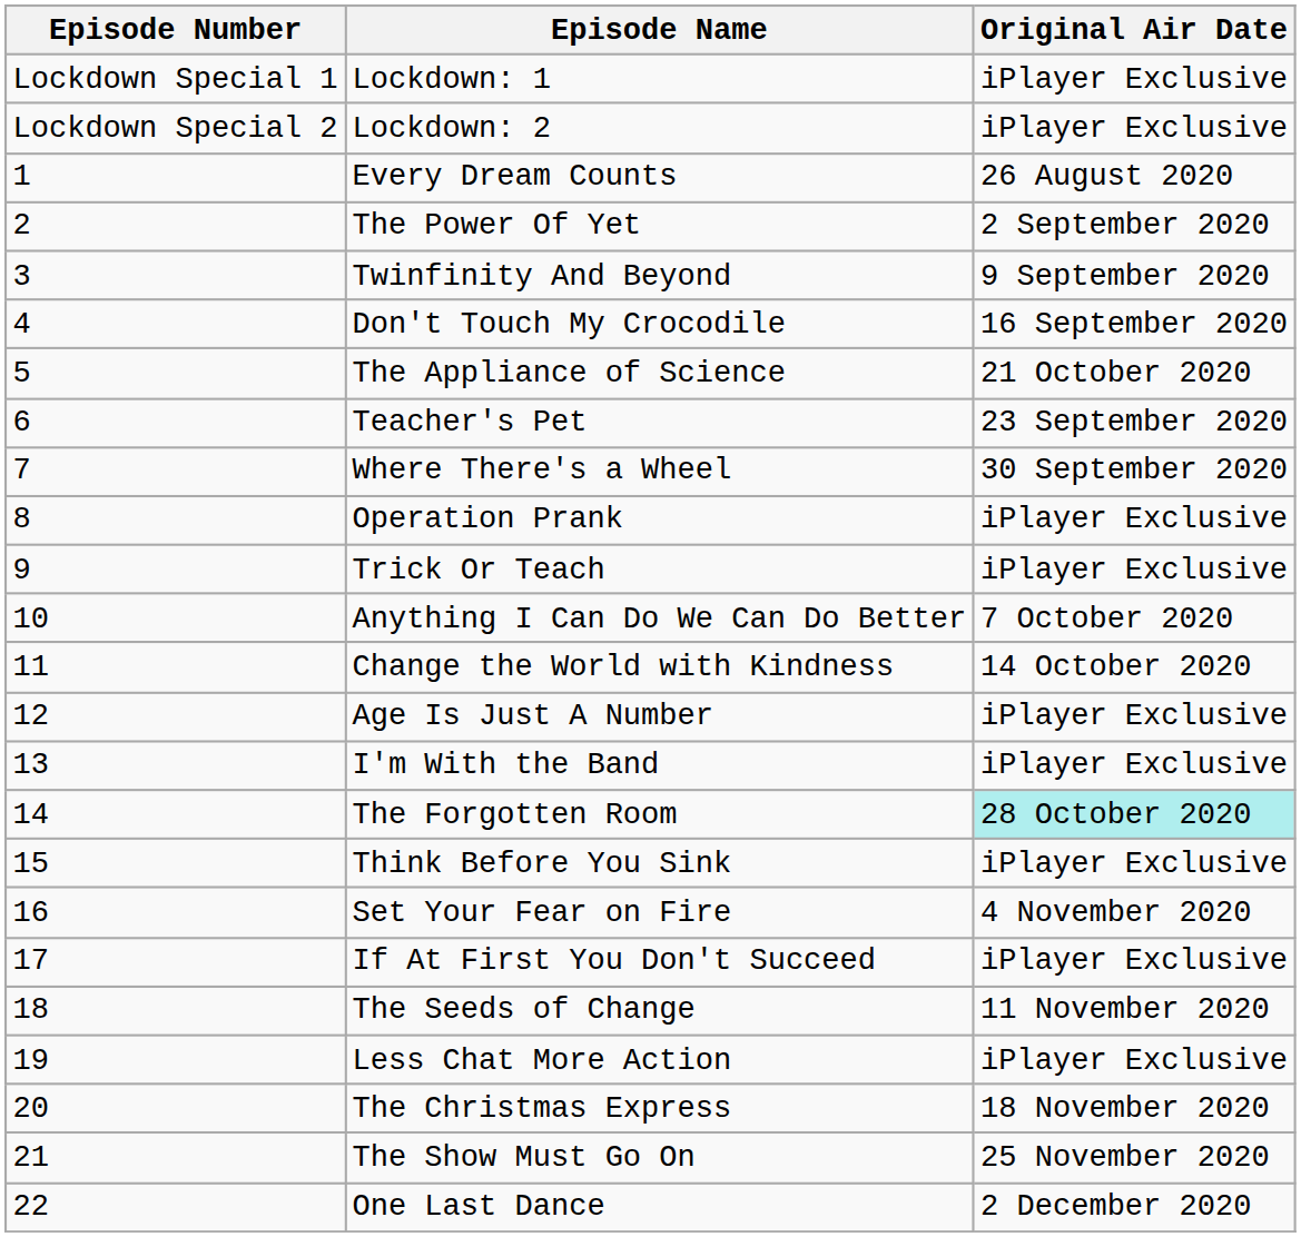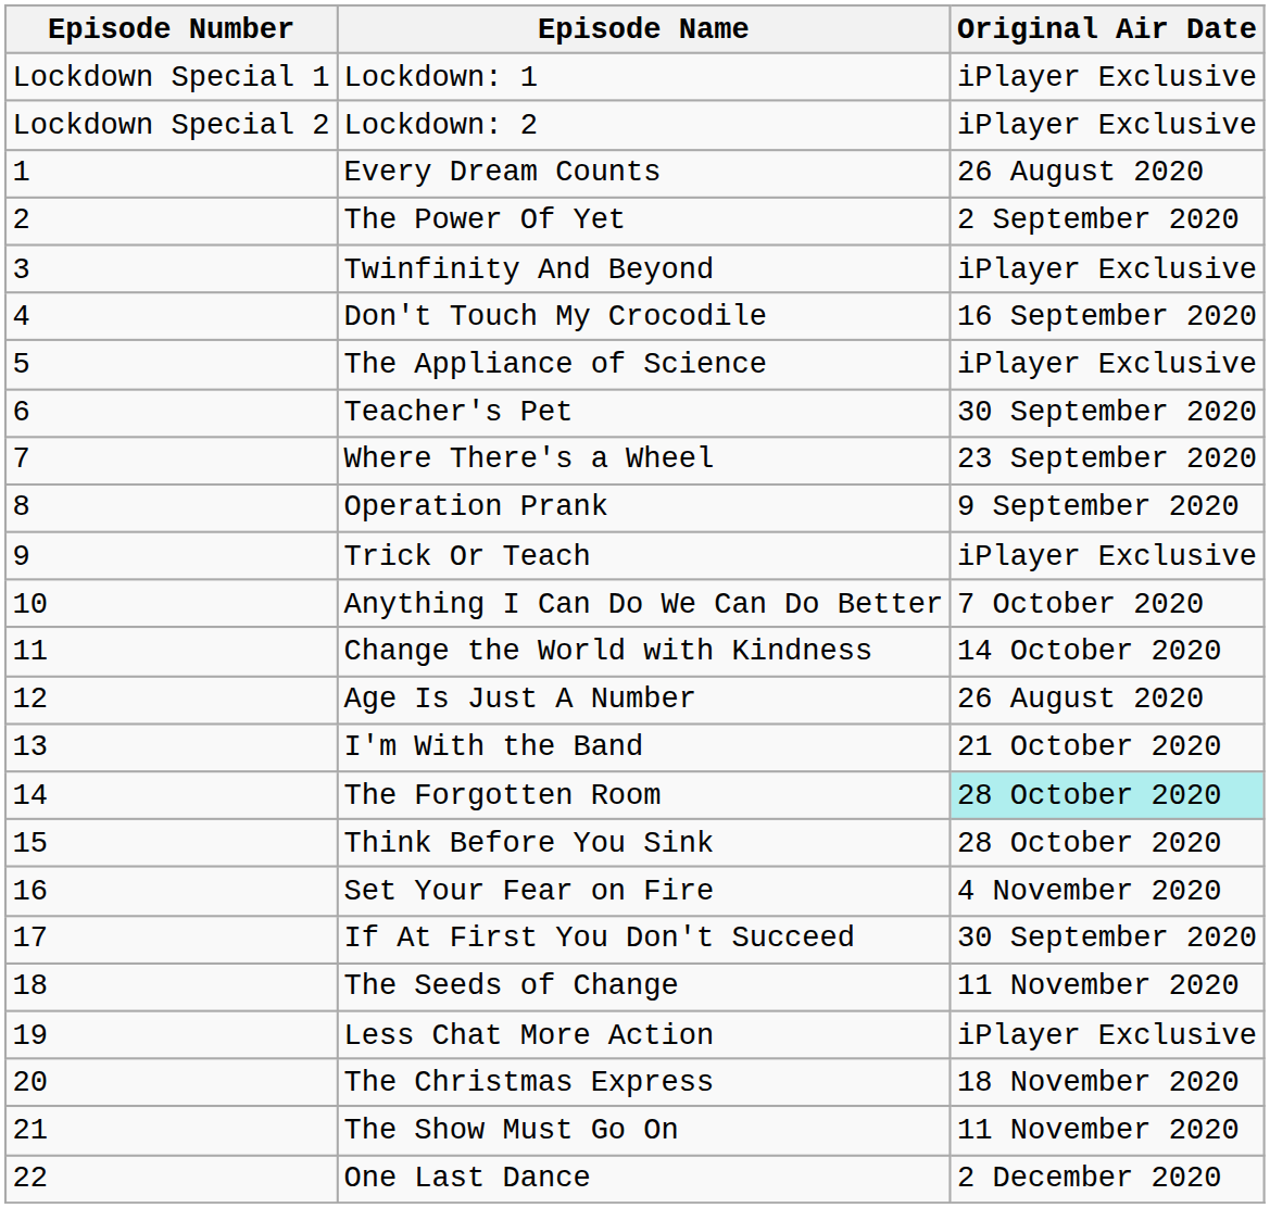 <table class="wikitable">
 <tr>
 <th>Episode Number</th>
 <th>Episode Name</th>
 <th>Original Air Date</th>
 </tr>
 <tr>
 <td>Lockdown Special 1</td>
 <td>Lockdown: 1</td>
 <td>iPlayer Exclusive</td>
 </tr>
 <tr>
 <td>Lockdown Special 2</td>
 <td>Lockdown: 2</td>
 <td>iPlayer Exclusive</td>
 </tr>
 <tr>
 <td>1</td>
 <td>Every Dream Counts</td>
 <td>26 August 2020</td>
 </tr>
 <tr>
 <td>2</td>
 <td>The Power Of Yet</td>
 <td>2 September 2020</td>
 </tr>
 <tr>
 <td>3</td>
 <td>Twinfinity And Beyond</td>
-<td>9 September 2020</td>
+<td>iPlayer Exclusive</td>
 </tr>
 <tr>
 <td>4</td>
 <td>Don't Touch My Crocodile</td>
 <td>16 September 2020</td>
 </tr>
 <tr>
 <td>5</td>
 <td>The Appliance of Science</td>
-<td>21 October 2020</td>
+<td>iPlayer Exclusive</td>
 </tr>
 <tr>
 <td>6</td>
 <td>Teacher's Pet</td>
-<td>23 September 2020</td>
+<td>30 September 2020</td>
 </tr>
 <tr>
 <td>7</td>
 <td>Where There's a Wheel</td>
-<td>30 September 2020</td>
+<td>23 September 2020</td>
 </tr>
 <tr>
 <td>8</td>
 <td>Operation Prank</td>
-<td>iPlayer Exclusive</td>
+<td>9 September 2020</td>
 </tr>
 <tr>
 <td>9</td>
 <td>Trick Or Teach</td>
 <td>iPlayer Exclusive</td>
 </tr>
 <tr>
 <td>10</td>
 <td>Anything I Can Do We Can Do Better</td>
 <td>7 October 2020</td>
 </tr>
 <tr>
 <td>11</td>
 <td>Change the World with Kindness</td>
 <td>14 October 2020</td>
 </tr>
 <tr>
 <td>12</td>
 <td>Age Is Just A Number</td>
-<td>iPlayer Exclusive</td>
+<td>26 August 2020</td>
 </tr>
 <tr>
 <td>13</td>
 <td>I'm With the Band</td>
-<td>iPlayer Exclusive</td>
+<td>21 October 2020</td>
 </tr>
 <tr>
 <td>14</td>
 <td>The Forgotten Room</td>
 <td style="background: paleturquoise;">28 October 2020</td>
 </tr>
 <tr>
 <td>15</td>
 <td>Think Before You Sink</td>
-<td>iPlayer Exclusive</td>
+<td>28 October 2020</td>
 </tr>
 <tr>
 <td>16</td>
 <td>Set Your Fear on Fire</td>
 <td>4 November 2020</td>
 </tr>
 <tr>
 <td>17</td>
 <td>If At First You Don't Succeed</td>
-<td>iPlayer Exclusive</td>
+<td>30 September 2020</td>
 </tr>
 <tr>
 <td>18</td>
 <td>The Seeds of Change</td>
 <td>11 November 2020</td>
 </tr>
 <tr>
 <td>19</td>
 <td>Less Chat More Action</td>
 <td>iPlayer Exclusive</td>
 </tr>
 <tr>
 <td>20</td>
 <td>The Christmas Express</td>
 <td>18 November 2020</td>
 </tr>
 <tr>
 <td>21</td>
 <td>The Show Must Go On</td>
-<td>25 November 2020</td>
+<td>11 November 2020</td>
 </tr>
 <tr>
 <td>22</td>
 <td>One Last Dance</td>
 <td>2 December 2020</td>
 </tr>
 <tr>
 </tr>
 </table>
